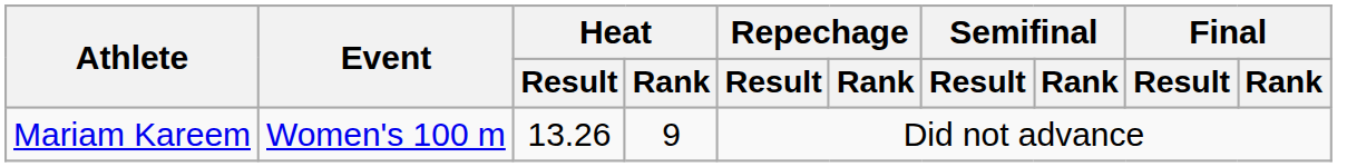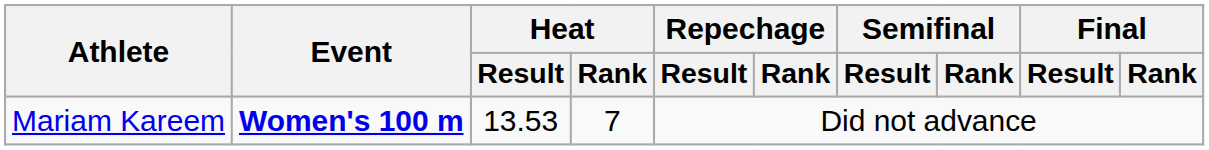 <table class="wikitable" style="font-size:90%">
 <tr>
 <th rowspan="2">Athlete</th>
 <th rowspan="2">Event</th>
 <th colspan="2">Heat</th>
 <th colspan="2">Repechage</th>
 <th colspan="2">Semifinal</th>
 <th colspan="2">Final</th>
 </tr>
 <tr style="font-size:95%">
 <th>Result</th>
 <th>Rank</th>
 <th>Result</th>
 <th>Rank</th>
 <th>Result</th>
 <th>Rank</th>
 <th>Result</th>
 <th>Rank</th>
 </tr>
 <tr align=center>
 <td align=left><a href='#'>Mariam Kareem</a></td>
-<td align=left><a href='#'>Women's 100 m</a></td>
-<td>13.26</td>
-<td>9</td>
+<td align=left><strong><a href='#'>Women's 100 m</a></strong></td>
+<td>13.53</td>
+<td>7</td>
 <td colspan=6>Did not advance</td>
 </tr>
 </table>
